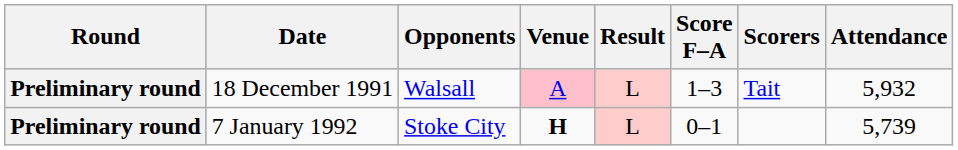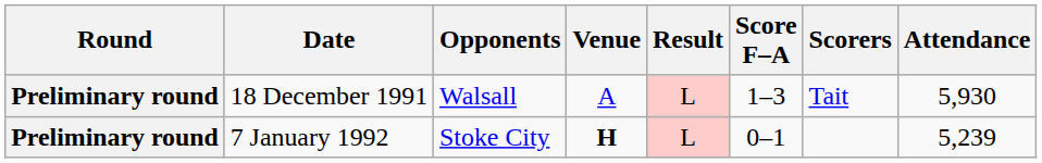 <table class="wikitable plainrowheaders" style="text-align:center">
 <tr>
 <th scope="col">Round</th>
 <th scope="col">Date</th>
 <th scope="col">Opponents</th>
 <th scope="col">Venue</th>
 <th scope="col">Result</th>
 <th scope="col">Score<br>F–A</th>
 <th scope="col">Scorers</th>
 <th scope="col">Attendance</th>
 </tr>
 <tr>
 <th scope="row">Preliminary round</th>
 <td align="left">18 December 1991</td>
 <td align="left"><a href='#'>Walsall</a></td>
-<td style="background: pink;"><a href='#'>A</a></td>
+<td><a href='#'>A</a></td>
 <td style="background:#fcc">L</td>
 <td>1–3</td>
 <td align="left"><a href='#'>Tait</a></td>
-<td>5,932</td>
+<td>5,930</td>
 </tr>
 <tr>
 <th scope="row">Preliminary round</th>
 <td align="left">7 January 1992</td>
 <td align="left"><a href='#'>Stoke City</a></td>
 <td><strong>H</strong></td>
 <td style="background:#fcc">L</td>
 <td>0–1</td>
 <td></td>
-<td>5,739</td>
+<td>5,239</td>
 </tr>
 </table>
